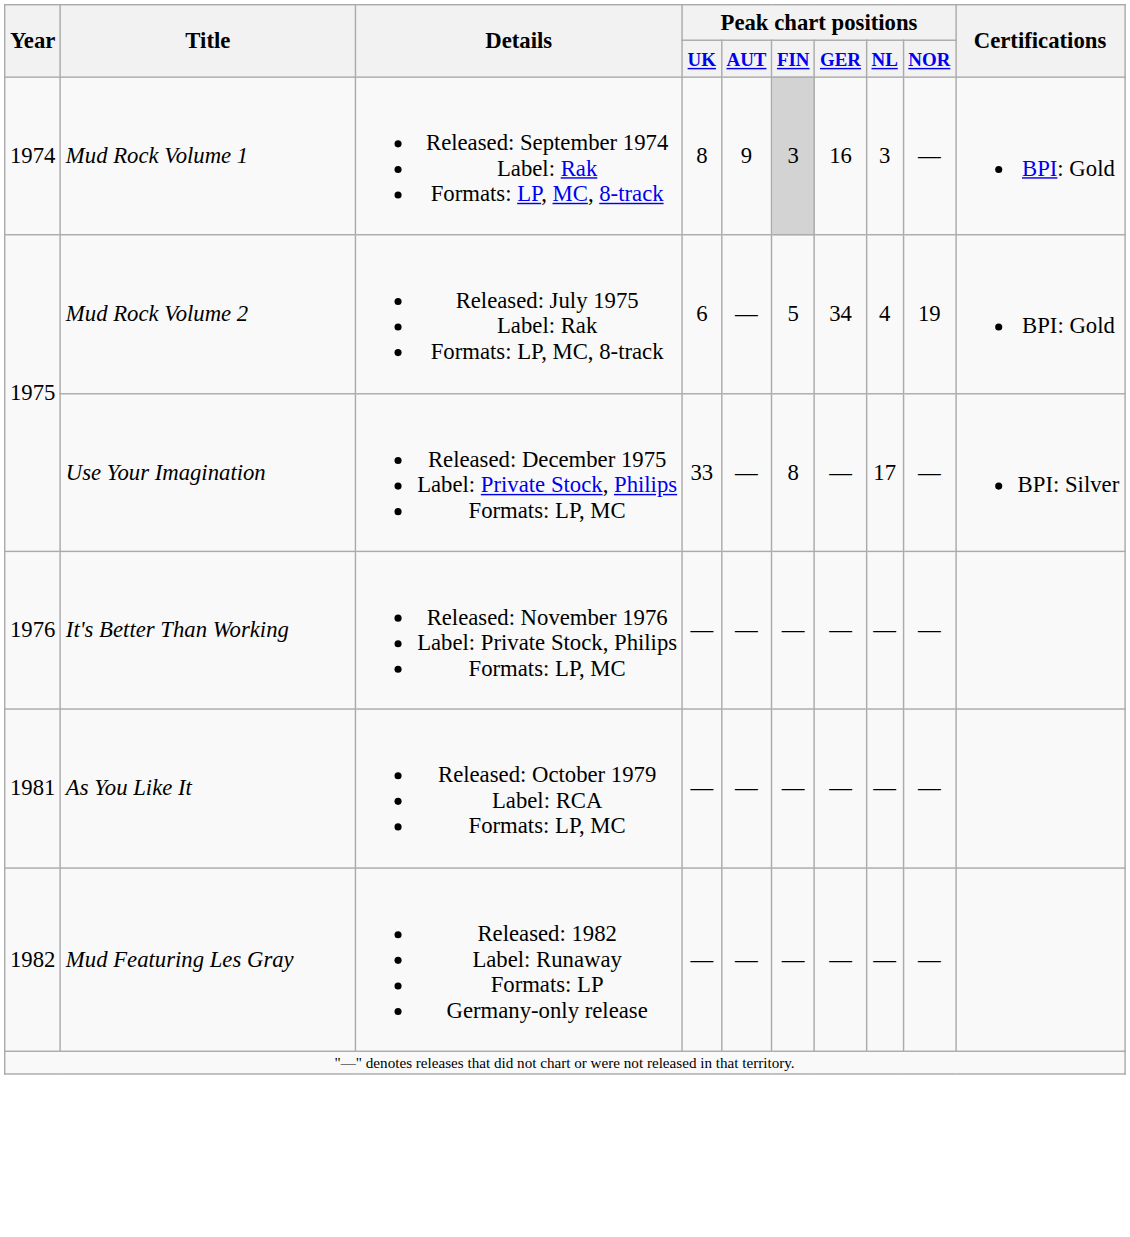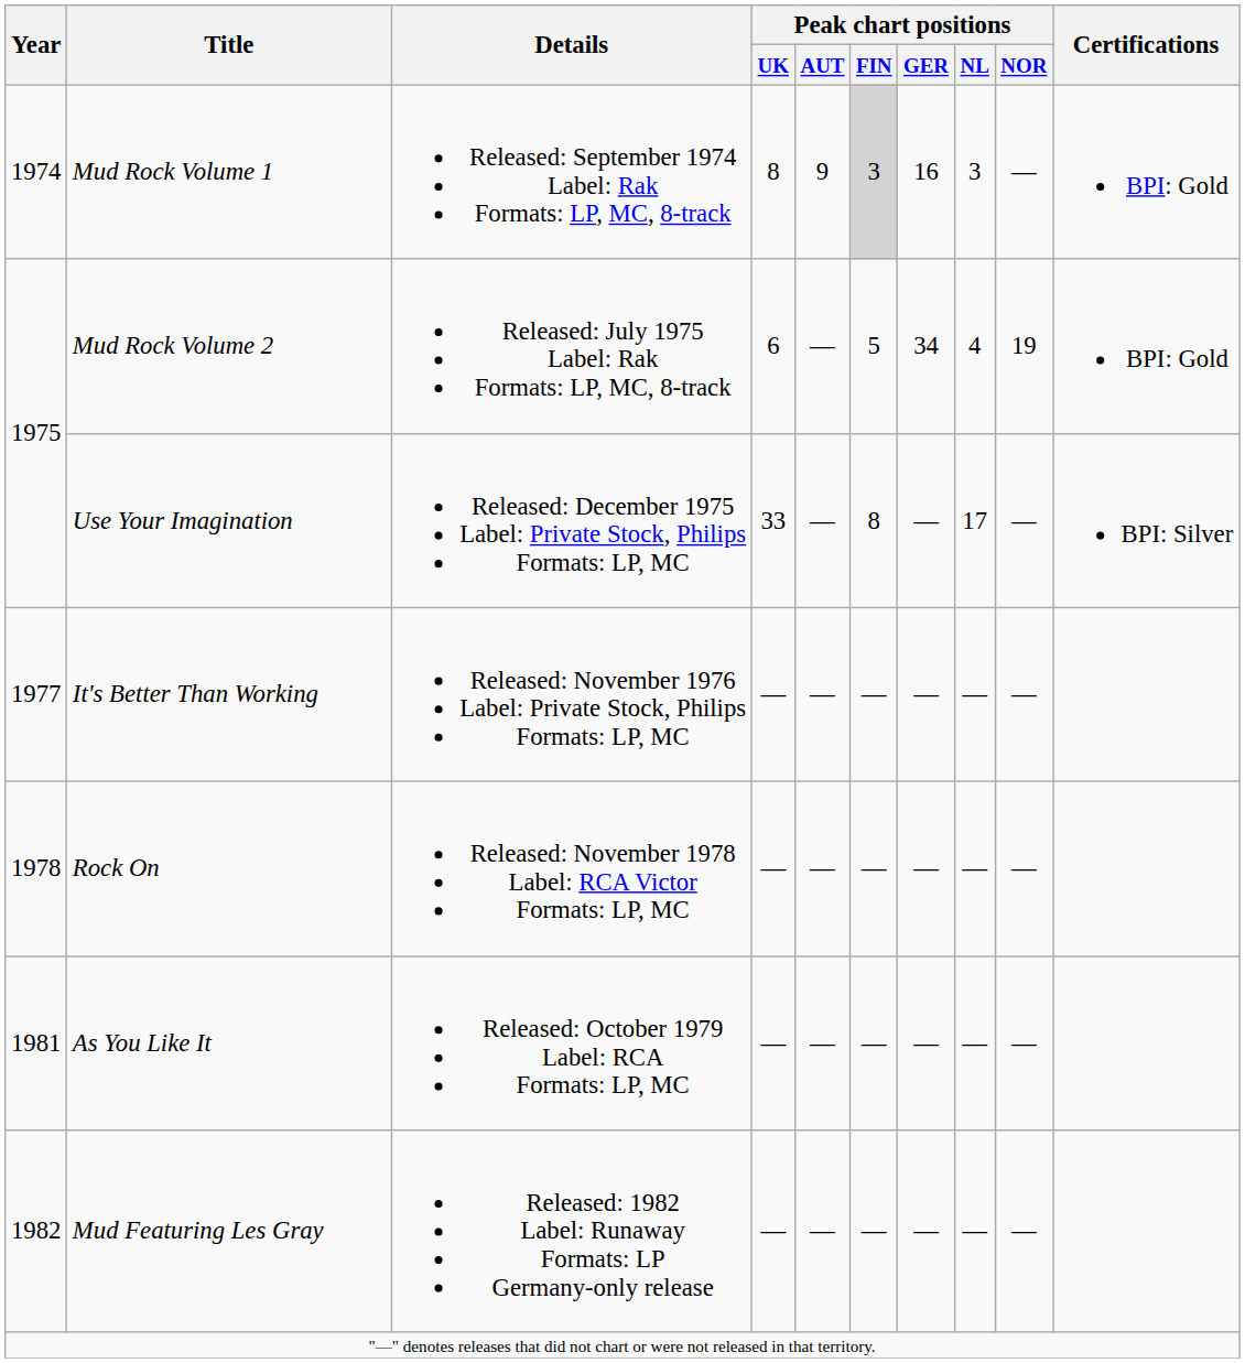 <table class="wikitable" style="text-align:center">
 <tr>
 <th rowspan="2">Year</th>
 <th rowspan="2" style="width:200px;">Title</th>
 <th rowspan="2">Details</th>
 <th colspan="6">Peak chart positions</th>
 <th rowspan="2">Certifications</th>
 </tr>
 <tr>
 <th><small><a href='#'>UK</a></small><br></th>
 <th><small><a href='#'>AUT</a></small><br></th>
 <th><small><a href='#'>FIN</a></small><br></th>
 <th><small><a href='#'>GER</a></small><br></th>
 <th><small><a href='#'>NL</a></small><br></th>
 <th><small><a href='#'>NOR</a></small><br></th>
 </tr>
 <tr>
 <td>1974</td>
 <td align="left"><em>Mud Rock Volume 1</em></td>
 <td><br><ul><li>Released: September 1974</li><li>Label: <a href='#'>Rak</a></li><li>Formats: <a href='#'>LP</a>, <a href='#'>MC</a>, <a href='#'>8-track</a></li></ul></td>
 <td>8</td>
 <td>9</td>
 <td style="background: lightgrey;">3</td>
 <td>16</td>
 <td>3</td>
 <td>—</td>
 <td><br><ul><li><a href='#'>BPI</a>: Gold</li></ul></td>
 </tr>
 <tr>
 <td rowspan="2">1975</td>
 <td align="left"><em>Mud Rock Volume 2</em></td>
 <td><br><ul><li>Released: July 1975</li><li>Label: Rak</li><li>Formats: LP, MC, 8-track</li></ul></td>
 <td>6</td>
 <td>—</td>
 <td>5</td>
 <td>34</td>
 <td>4</td>
 <td>19</td>
 <td><br><ul><li>BPI: Gold</li></ul></td>
 </tr>
 <tr>
 <td align="left"><em>Use Your Imagination</em></td>
 <td><br><ul><li>Released: December 1975</li><li>Label: <a href='#'>Private Stock</a>, <a href='#'>Philips</a></li><li>Formats: LP, MC</li></ul></td>
 <td>33</td>
 <td>—</td>
 <td>8</td>
 <td>—</td>
 <td>17</td>
 <td>—</td>
 <td><br><ul><li>BPI: Silver</li></ul></td>
 </tr>
 <tr>
-<td>1976</td>
+<td>1977</td>
 <td align="left"><em>It's Better Than Working</em></td>
 <td><br><ul><li>Released: November 1976</li><li>Label: Private Stock, Philips</li><li>Formats: LP, MC</li></ul></td>
+<td>—</td>
+<td>—</td>
+<td>—</td>
+<td>—</td>
+<td>—</td>
+<td>—</td>
+<td></td>
+</tr>
+<tr>
+<td>1978</td>
+<td align="left"><em>Rock On</em></td>
+<td><br><ul><li>Released: November 1978</li><li>Label: <a href='#'>RCA Victor</a></li><li>Formats: LP, MC</li></ul></td>
 <td>—</td>
 <td>—</td>
 <td>—</td>
 <td>—</td>
 <td>—</td>
 <td>—</td>
 <td></td>
 </tr>
 <tr>
 <td>1981</td>
 <td align="left"><em>As You Like It</em></td>
 <td><br><ul><li>Released: October 1979</li><li>Label: RCA</li><li>Formats: LP, MC</li></ul></td>
 <td>—</td>
 <td>—</td>
 <td>—</td>
 <td>—</td>
 <td>—</td>
 <td>—</td>
 <td></td>
 </tr>
 <tr>
 <td>1982</td>
 <td align="left"><em>Mud Featuring Les Gray</em></td>
 <td><br><ul><li>Released: 1982</li><li>Label: Runaway</li><li>Formats: LP</li><li>Germany-only release</li></ul></td>
 <td>—</td>
 <td>—</td>
 <td>—</td>
 <td>—</td>
 <td>—</td>
 <td>—</td>
 <td></td>
 </tr>
 <tr>
 <td colspan="10" style="font-size:8pt">"—" denotes releases that did not chart or were not released in that territory.</td>
 </tr>
 </table>
